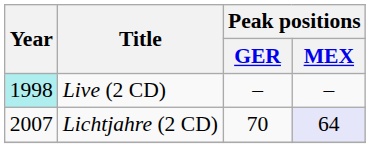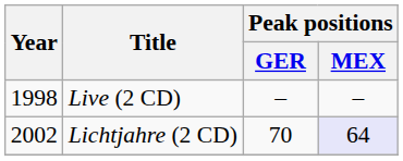 <table class="wikitable">
 <tr>
 <th rowspan="2">Year</th>
 <th rowspan="2">Title</th>
 <th colspan="2">Peak positions</th>
 </tr>
 <tr>
 <th><a href='#'>GER</a></th>
 <th><a href='#'>MEX</a></th>
 </tr>
 <tr>
-<td style="background: paleturquoise;">1998</td>
+<td>1998</td>
 <td><em>Live</em> (2 CD)</td>
 <td align="center" >–</td>
 <td align="center" >–</td>
 </tr>
 <tr>
-<td>2007</td>
+<td>2002</td>
 <td><em>Lichtjahre</em> (2 CD)</td>
 <td align="center" >70</td>
 <td align="center"  style="background: lavender;">64</td>
 </tr>
 <tr>
 </tr>
 </table>
